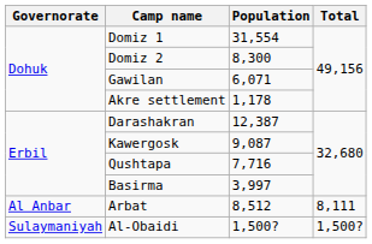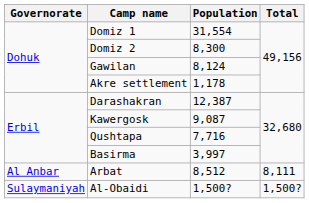 <table class="wikitable">
 <tr>
 <th>Governorate</th>
 <th>Camp name</th>
 <th>Population</th>
 <th scope="col" class="unsortable">Total</th>
 </tr>
 <tr>
 <td rowspan="4"><a href='#'>Dohuk</a></td>
 <td>Domiz 1</td>
 <td>31,554</td>
 <td rowspan="4">49,156</td>
 </tr>
 <tr>
 <td>Domiz 2</td>
 <td>8,300</td>
 </tr>
 <tr>
 <td>Gawilan</td>
-<td>6,071</td>
+<td>8,124</td>
 </tr>
 <tr>
 <td>Akre settlement</td>
 <td>1,178</td>
 </tr>
 <tr>
 <td rowspan="4"><a href='#'>Erbil</a></td>
 <td>Darashakran</td>
 <td>12,387</td>
 <td rowspan="4">32,680</td>
 </tr>
 <tr>
 <td>Kawergosk</td>
 <td>9,087</td>
 </tr>
 <tr>
 <td>Qushtapa</td>
 <td>7,716</td>
 </tr>
 <tr>
 <td>Basirma</td>
 <td>3,997</td>
 </tr>
 <tr>
 <td rowspan="1"><a href='#'>Al Anbar</a></td>
 <td>Arbat</td>
 <td>8,512</td>
 <td rowspan="1">8,111</td>
 </tr>
 <tr>
 <td rowspan="1"><a href='#'>Sulaymaniyah</a></td>
 <td>Al-Obaidi</td>
 <td>1,500?</td>
 <td rowspan="1">1,500?</td>
 </tr>
 </table>
